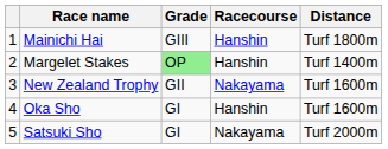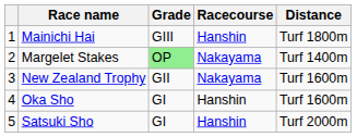 <table class="wikitable">
 <tr>
 <th></th>
 <th>Race name</th>
 <th>Grade</th>
 <th>Racecourse</th>
 <th>Distance</th>
 </tr>
 <tr>
 <td>1</td>
 <td><a href='#'>Mainichi Hai</a></td>
 <td>GIII</td>
 <td><a href='#'>Hanshin</a></td>
 <td>Turf 1800m</td>
 </tr>
 <tr>
 <td>2</td>
 <td>Margelet Stakes</td>
 <td style="background: lightgreen;">OP</td>
-<td>Hanshin</td>
+<td><a href='#'>Nakayama</a></td>
 <td>Turf 1400m</td>
 </tr>
 <tr>
 <td>3</td>
 <td><a href='#'>New Zealand Trophy</a></td>
 <td>GII</td>
 <td><a href='#'>Nakayama</a></td>
 <td>Turf 1600m</td>
 </tr>
 <tr>
 <td>4</td>
 <td><a href='#'>Oka Sho</a></td>
 <td>GI</td>
 <td>Hanshin</td>
 <td>Turf 1600m</td>
 </tr>
 <tr>
 <td>5</td>
 <td><a href='#'>Satsuki Sho</a></td>
 <td>GI</td>
-<td>Nakayama</td>
+<td><a href='#'>Hanshin</a></td>
 <td>Turf 2000m</td>
 </tr>
 </table>
